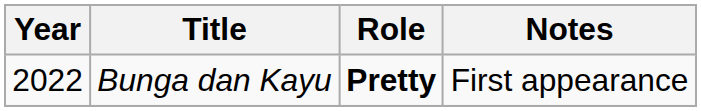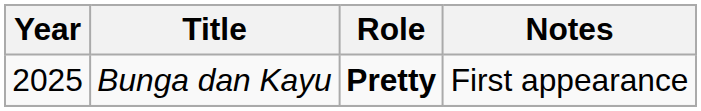 <table class="wikitable">
 <tr>
 <th>Year</th>
 <th>Title</th>
 <th>Role</th>
 <th>Notes</th>
 </tr>
 <tr>
-<td>2022</td>
+<td>2025</td>
 <td><em>Bunga dan Kayu</em></td>
 <td><strong>Pretty</strong></td>
 <td>First appearance</td>
 </tr>
 <tr>
 </tr>
 </table>
